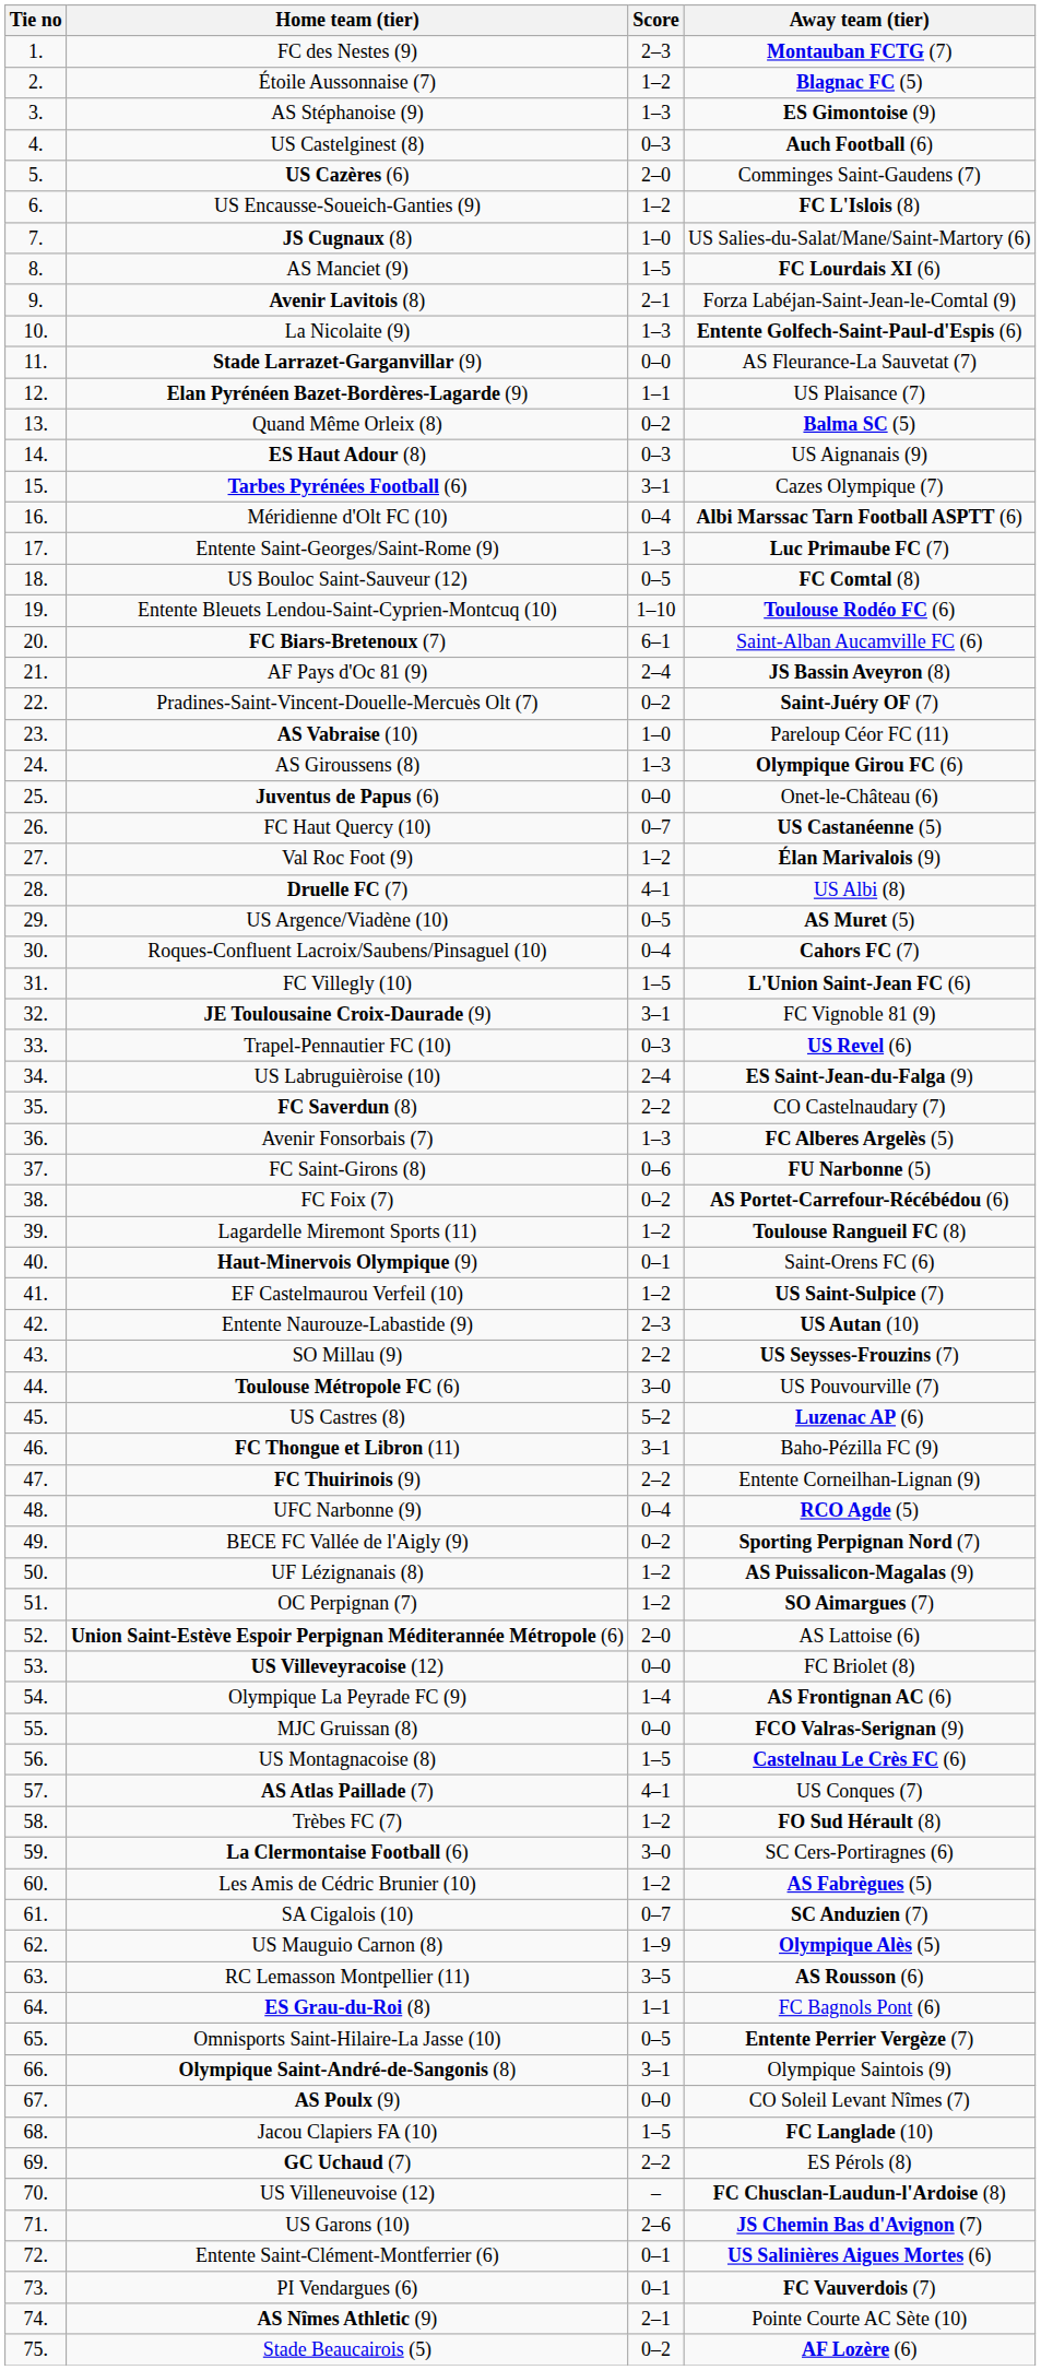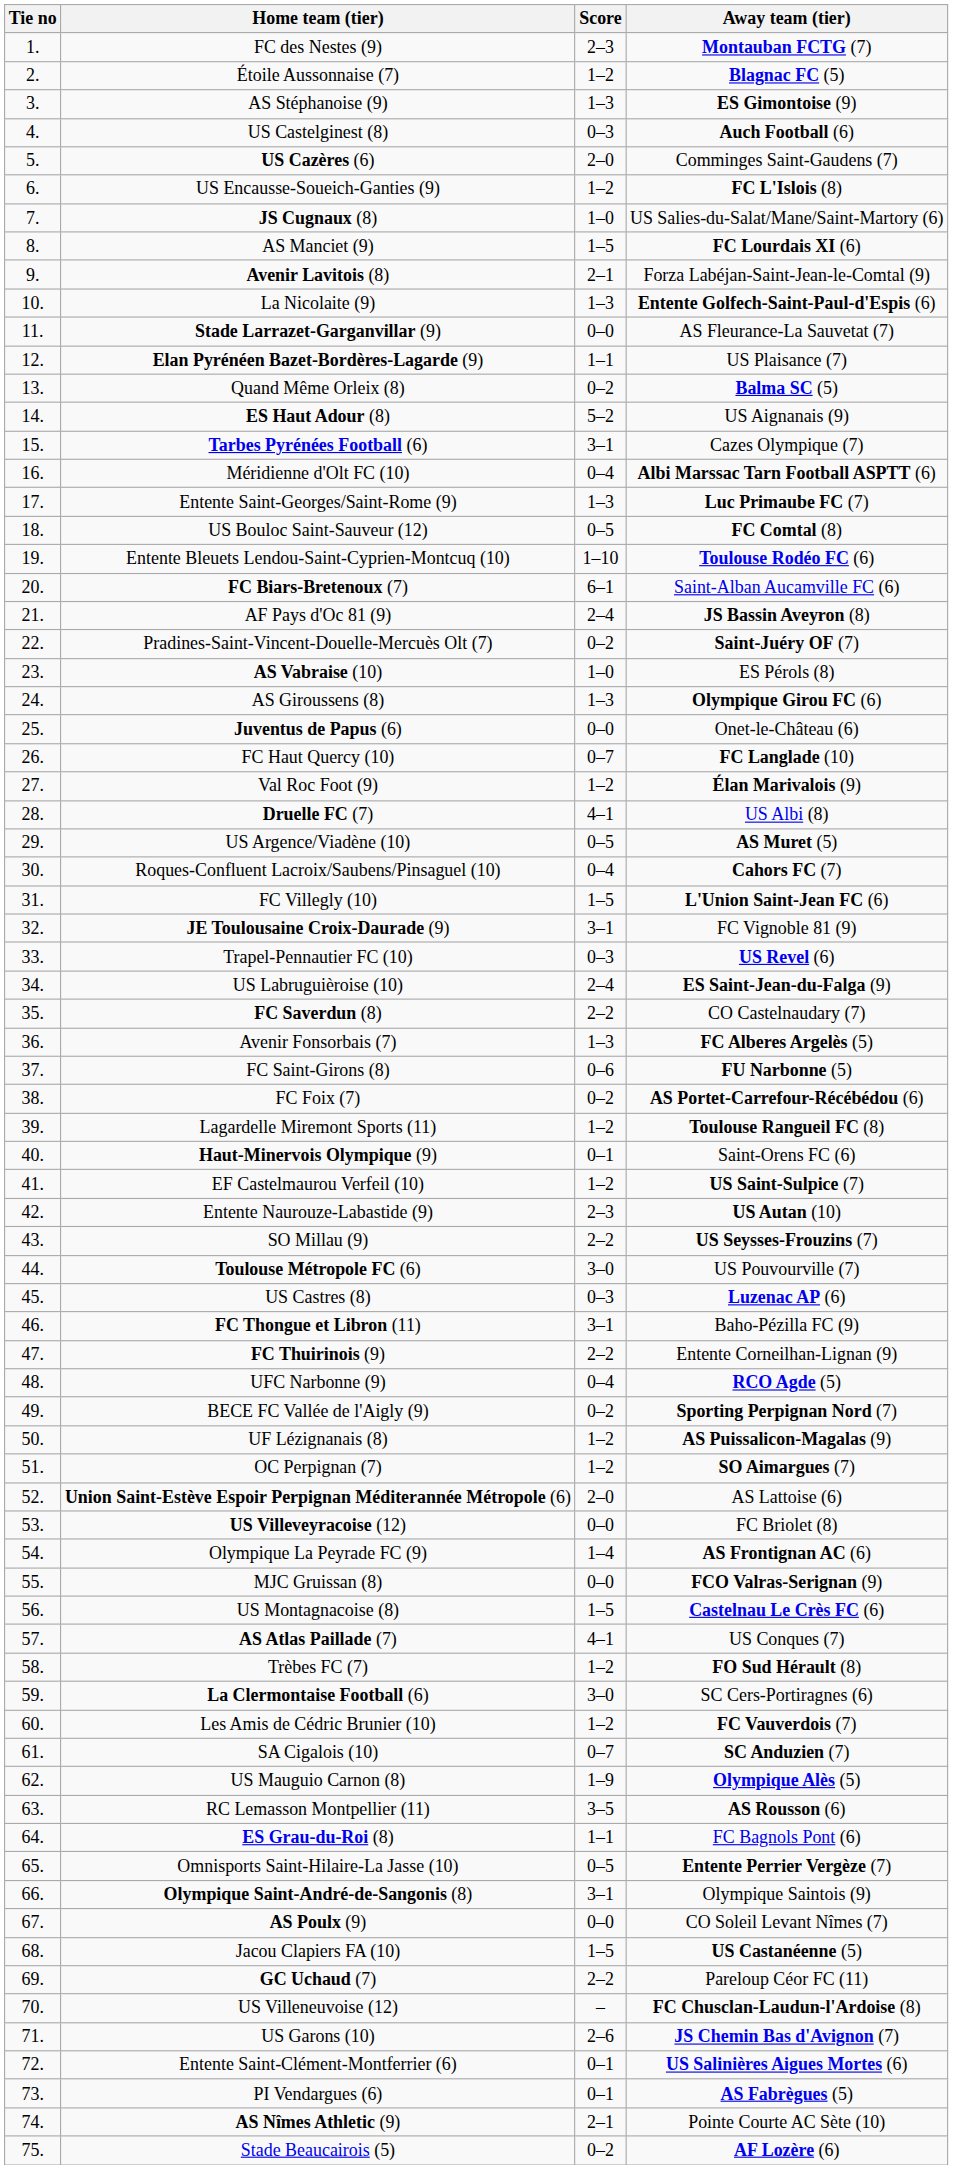 <table class="wikitable" style="text-align: center">
 <tr>
 <th>Tie no</th>
 <th>Home team (tier)</th>
 <th>Score</th>
 <th>Away team (tier)</th>
 </tr>
 <tr>
 <td>1.</td>
 <td>FC des Nestes (9)</td>
 <td>2–3</td>
 <td><strong><a href='#'>Montauban FCTG</a></strong> (7)</td>
 </tr>
 <tr>
 <td>2.</td>
 <td>Étoile Aussonnaise (7)</td>
 <td>1–2</td>
 <td><strong><a href='#'>Blagnac FC</a></strong> (5)</td>
 </tr>
 <tr>
 <td>3.</td>
 <td>AS Stéphanoise (9)</td>
 <td>1–3</td>
 <td><strong>ES Gimontoise</strong> (9)</td>
 </tr>
 <tr>
 <td>4.</td>
 <td>US Castelginest (8)</td>
 <td>0–3</td>
 <td><strong>Auch Football</strong> (6)</td>
 </tr>
 <tr>
 <td>5.</td>
 <td><strong>US Cazères</strong> (6)</td>
 <td>2–0</td>
 <td>Comminges Saint-Gaudens (7)</td>
 </tr>
 <tr>
 <td>6.</td>
 <td>US Encausse-Soueich-Ganties (9)</td>
 <td>1–2</td>
 <td><strong>FC L'Islois</strong> (8)</td>
 </tr>
 <tr>
 <td>7.</td>
 <td><strong>JS Cugnaux</strong> (8)</td>
 <td>1–0</td>
 <td>US Salies-du-Salat/Mane/Saint-Martory (6)</td>
 </tr>
 <tr>
 <td>8.</td>
 <td>AS Manciet (9)</td>
 <td>1–5</td>
 <td><strong>FC Lourdais XI</strong> (6)</td>
 </tr>
 <tr>
 <td>9.</td>
 <td><strong>Avenir Lavitois</strong> (8)</td>
 <td>2–1</td>
 <td>Forza Labéjan-Saint-Jean-le-Comtal (9)</td>
 </tr>
 <tr>
 <td>10.</td>
 <td>La Nicolaite (9)</td>
 <td>1–3</td>
 <td><strong>Entente Golfech-Saint-Paul-d'Espis</strong> (6)</td>
 </tr>
 <tr>
 <td>11.</td>
 <td><strong>Stade Larrazet-Garganvillar</strong> (9)</td>
 <td>0–0 </td>
 <td>AS Fleurance-La Sauvetat (7)</td>
 </tr>
 <tr>
 <td>12.</td>
 <td><strong>Elan Pyrénéen Bazet-Bordères-Lagarde</strong> (9)</td>
 <td>1–1 </td>
 <td>US Plaisance (7)</td>
 </tr>
 <tr>
 <td>13.</td>
 <td>Quand Même Orleix (8)</td>
 <td>0–2</td>
 <td><strong><a href='#'>Balma SC</a></strong> (5)</td>
 </tr>
 <tr>
 <td>14.</td>
 <td><strong>ES Haut Adour</strong> (8)</td>
-<td>0–3</td>
+<td>5–2</td>
 <td>US Aignanais (9)</td>
 </tr>
 <tr>
 <td>15.</td>
 <td><strong><a href='#'>Tarbes Pyrénées Football</a></strong> (6)</td>
 <td>3–1</td>
 <td>Cazes Olympique (7)</td>
 </tr>
 <tr>
 <td>16.</td>
 <td>Méridienne d'Olt FC (10)</td>
 <td>0–4</td>
 <td><strong>Albi Marssac Tarn Football ASPTT</strong> (6)</td>
 </tr>
 <tr>
 <td>17.</td>
 <td>Entente Saint-Georges/Saint-Rome (9)</td>
 <td>1–3</td>
 <td><strong>Luc Primaube FC</strong> (7)</td>
 </tr>
 <tr>
 <td>18.</td>
 <td>US Bouloc Saint-Sauveur (12)</td>
 <td>0–5</td>
 <td><strong>FC Comtal</strong> (8)</td>
 </tr>
 <tr>
 <td>19.</td>
 <td>Entente Bleuets Lendou-Saint-Cyprien-Montcuq (10)</td>
 <td>1–10</td>
 <td><strong><a href='#'>Toulouse Rodéo FC</a></strong> (6)</td>
 </tr>
 <tr>
 <td>20.</td>
 <td><strong>FC Biars-Bretenoux</strong> (7)</td>
 <td>6–1</td>
 <td><a href='#'>Saint-Alban Aucamville FC</a> (6)</td>
 </tr>
 <tr>
 <td>21.</td>
 <td>AF Pays d'Oc 81 (9)</td>
 <td>2–4</td>
 <td><strong>JS Bassin Aveyron</strong> (8)</td>
 </tr>
 <tr>
 <td>22.</td>
 <td>Pradines-Saint-Vincent-Douelle-Mercuès Olt (7)</td>
 <td>0–2</td>
 <td><strong>Saint-Juéry OF</strong> (7)</td>
 </tr>
 <tr>
 <td>23.</td>
 <td><strong>AS Vabraise</strong> (10)</td>
 <td>1–0</td>
-<td>Pareloup Céor FC (11)</td>
+<td>ES Pérols (8)</td>
 </tr>
 <tr>
 <td>24.</td>
 <td>AS Giroussens (8)</td>
 <td>1–3</td>
 <td><strong>Olympique Girou FC</strong> (6)</td>
 </tr>
 <tr>
 <td>25.</td>
 <td><strong>Juventus de Papus</strong> (6)</td>
 <td>0–0 </td>
 <td>Onet-le-Château (6)</td>
 </tr>
 <tr>
 <td>26.</td>
 <td>FC Haut Quercy (10)</td>
 <td>0–7</td>
-<td><strong>US Castanéenne</strong> (5)</td>
+<td><strong>FC Langlade</strong> (10)</td>
 </tr>
 <tr>
 <td>27.</td>
 <td>Val Roc Foot (9)</td>
 <td>1–2</td>
 <td><strong>Élan Marivalois</strong> (9)</td>
 </tr>
 <tr>
 <td>28.</td>
 <td><strong>Druelle FC</strong> (7)</td>
 <td>4–1</td>
 <td><a href='#'>US Albi</a> (8)</td>
 </tr>
 <tr>
 <td>29.</td>
 <td>US Argence/Viadène (10)</td>
 <td>0–5</td>
 <td><strong>AS Muret</strong> (5)</td>
 </tr>
 <tr>
 <td>30.</td>
 <td>Roques-Confluent Lacroix/Saubens/Pinsaguel (10)</td>
 <td>0–4</td>
 <td><strong>Cahors FC</strong> (7)</td>
 </tr>
 <tr>
 <td>31.</td>
 <td>FC Villegly (10)</td>
 <td>1–5</td>
 <td><strong>L'Union Saint-Jean FC</strong> (6)</td>
 </tr>
 <tr>
 <td>32.</td>
 <td><strong>JE Toulousaine Croix-Daurade</strong> (9)</td>
 <td>3–1</td>
 <td>FC Vignoble 81 (9)</td>
 </tr>
 <tr>
 <td>33.</td>
 <td>Trapel-Pennautier FC (10)</td>
 <td>0–3</td>
 <td><strong><a href='#'>US Revel</a></strong> (6)</td>
 </tr>
 <tr>
 <td>34.</td>
 <td>US Labruguièroise (10)</td>
 <td>2–4</td>
 <td><strong>ES Saint-Jean-du-Falga</strong> (9)</td>
 </tr>
 <tr>
 <td>35.</td>
 <td><strong>FC Saverdun</strong> (8)</td>
 <td>2–2 </td>
 <td>CO Castelnaudary (7)</td>
 </tr>
 <tr>
 <td>36.</td>
 <td>Avenir Fonsorbais (7)</td>
 <td>1–3</td>
 <td><strong>FC Alberes Argelès</strong> (5)</td>
 </tr>
 <tr>
 <td>37.</td>
 <td>FC Saint-Girons (8)</td>
 <td>0–6</td>
 <td><strong>FU Narbonne</strong> (5)</td>
 </tr>
 <tr>
 <td>38.</td>
 <td>FC Foix (7)</td>
 <td>0–2</td>
 <td><strong>AS Portet-Carrefour-Récébédou</strong> (6)</td>
 </tr>
 <tr>
 <td>39.</td>
 <td>Lagardelle Miremont Sports (11)</td>
 <td>1–2</td>
 <td><strong>Toulouse Rangueil FC</strong> (8)</td>
 </tr>
 <tr>
 <td>40.</td>
 <td><strong>Haut-Minervois Olympique</strong> (9)</td>
 <td>0–1</td>
 <td>Saint-Orens FC (6)</td>
 </tr>
 <tr>
 <td>41.</td>
 <td>EF Castelmaurou Verfeil (10)</td>
 <td>1–2</td>
 <td><strong>US Saint-Sulpice</strong> (7)</td>
 </tr>
 <tr>
 <td>42.</td>
 <td>Entente Naurouze-Labastide (9)</td>
 <td>2–3</td>
 <td><strong>US Autan</strong> (10)</td>
 </tr>
 <tr>
 <td>43.</td>
 <td>SO Millau (9)</td>
 <td>2–2 </td>
 <td><strong>US Seysses-Frouzins</strong> (7)</td>
 </tr>
 <tr>
 <td>44.</td>
 <td><strong>Toulouse Métropole FC</strong> (6)</td>
 <td>3–0</td>
 <td>US Pouvourville (7)</td>
 </tr>
 <tr>
 <td>45.</td>
 <td>US Castres (8)</td>
-<td>5–2</td>
+<td>0–3</td>
 <td><strong><a href='#'>Luzenac AP</a></strong> (6)</td>
 </tr>
 <tr>
 <td>46.</td>
 <td><strong>FC Thongue et Libron</strong> (11)</td>
 <td>3–1</td>
 <td>Baho-Pézilla FC (9)</td>
 </tr>
 <tr>
 <td>47.</td>
 <td><strong>FC Thuirinois</strong> (9)</td>
 <td>2–2 </td>
 <td>Entente Corneilhan-Lignan (9)</td>
 </tr>
 <tr>
 <td>48.</td>
 <td>UFC Narbonne (9)</td>
 <td>0–4</td>
 <td><strong><a href='#'>RCO Agde</a></strong> (5)</td>
 </tr>
 <tr>
 <td>49.</td>
 <td>BECE FC Vallée de l'Aigly (9)</td>
 <td>0–2</td>
 <td><strong>Sporting Perpignan Nord</strong> (7)</td>
 </tr>
 <tr>
 <td>50.</td>
 <td>UF Lézignanais (8)</td>
 <td>1–2</td>
 <td><strong>AS Puissalicon-Magalas</strong> (9)</td>
 </tr>
 <tr>
 <td>51.</td>
 <td>OC Perpignan (7)</td>
 <td>1–2</td>
 <td><strong>SO Aimargues</strong> (7)</td>
 </tr>
 <tr>
 <td>52.</td>
 <td><strong>Union Saint-Estève Espoir Perpignan Méditerannée Métropole</strong> (6)</td>
 <td>2–0</td>
 <td>AS Lattoise (6)</td>
 </tr>
 <tr>
 <td>53.</td>
 <td><strong>US Villeveyracoise</strong> (12)</td>
 <td>0–0 </td>
 <td>FC Briolet (8)</td>
 </tr>
 <tr>
 <td>54.</td>
 <td>Olympique La Peyrade FC (9)</td>
 <td>1–4</td>
 <td><strong>AS Frontignan AC</strong> (6)</td>
 </tr>
 <tr>
 <td>55.</td>
 <td>MJC Gruissan (8)</td>
 <td>0–0 </td>
 <td><strong>FCO Valras-Serignan</strong> (9)</td>
 </tr>
 <tr>
 <td>56.</td>
 <td>US Montagnacoise (8)</td>
 <td>1–5</td>
 <td><strong><a href='#'>Castelnau Le Crès FC</a></strong> (6)</td>
 </tr>
 <tr>
 <td>57.</td>
 <td><strong>AS Atlas Paillade</strong> (7)</td>
 <td>4–1</td>
 <td>US Conques (7)</td>
 </tr>
 <tr>
 <td>58.</td>
 <td>Trèbes FC (7)</td>
 <td>1–2</td>
 <td><strong>FO Sud Hérault</strong> (8)</td>
 </tr>
 <tr>
 <td>59.</td>
 <td><strong>La Clermontaise Football</strong> (6)</td>
 <td>3–0</td>
 <td>SC Cers-Portiragnes (6)</td>
 </tr>
 <tr>
 <td>60.</td>
 <td>Les Amis de Cédric Brunier (10)</td>
 <td>1–2</td>
-<td><strong><a href='#'>AS Fabrègues</a></strong> (5)</td>
+<td><strong>FC Vauverdois</strong> (7)</td>
 </tr>
 <tr>
 <td>61.</td>
 <td>SA Cigalois (10)</td>
 <td>0–7</td>
 <td><strong>SC Anduzien</strong> (7)</td>
 </tr>
 <tr>
 <td>62.</td>
 <td>US Mauguio Carnon (8)</td>
 <td>1–9</td>
 <td><strong><a href='#'>Olympique Alès</a></strong> (5)</td>
 </tr>
 <tr>
 <td>63.</td>
 <td>RC Lemasson Montpellier (11)</td>
 <td>3–5</td>
 <td><strong>AS Rousson</strong> (6)</td>
 </tr>
 <tr>
 <td>64.</td>
 <td><strong><a href='#'>ES Grau-du-Roi</a></strong> (8)</td>
 <td>1–1 </td>
 <td><a href='#'>FC Bagnols Pont</a> (6)</td>
 </tr>
 <tr>
 <td>65.</td>
 <td>Omnisports Saint-Hilaire-La Jasse (10)</td>
 <td>0–5</td>
 <td><strong>Entente Perrier Vergèze</strong> (7)</td>
 </tr>
 <tr>
 <td>66.</td>
 <td><strong>Olympique Saint-André-de-Sangonis</strong> (8)</td>
 <td>3–1</td>
 <td>Olympique Saintois (9)</td>
 </tr>
 <tr>
 <td>67.</td>
 <td><strong>AS Poulx</strong> (9)</td>
 <td>0–0 </td>
 <td>CO Soleil Levant Nîmes (7)</td>
 </tr>
 <tr>
 <td>68.</td>
 <td>Jacou Clapiers FA (10)</td>
 <td>1–5</td>
-<td><strong>FC Langlade</strong> (10)</td>
+<td><strong>US Castanéenne</strong> (5)</td>
 </tr>
 <tr>
 <td>69.</td>
 <td><strong>GC Uchaud</strong> (7)</td>
 <td>2–2 </td>
-<td>ES Pérols (8)</td>
+<td>Pareloup Céor FC (11)</td>
 </tr>
 <tr>
 <td>70.</td>
 <td>US Villeneuvoise (12)</td>
 <td>–</td>
 <td><strong>FC Chusclan-Laudun-l'Ardoise</strong> (8)</td>
 </tr>
 <tr>
 <td>71.</td>
 <td>US Garons (10)</td>
 <td>2–6</td>
 <td><strong><a href='#'>JS Chemin Bas d'Avignon</a></strong> (7)</td>
 </tr>
 <tr>
 <td>72.</td>
 <td>Entente Saint-Clément-Montferrier (6)</td>
 <td>0–1</td>
 <td><strong><a href='#'>US Salinières Aigues Mortes</a></strong> (6)</td>
 </tr>
 <tr>
 <td>73.</td>
 <td>PI Vendargues (6)</td>
 <td>0–1</td>
-<td><strong>FC Vauverdois</strong> (7)</td>
+<td><strong><a href='#'>AS Fabrègues</a></strong> (5)</td>
 </tr>
 <tr>
 <td>74.</td>
 <td><strong>AS Nîmes Athletic</strong> (9)</td>
 <td>2–1</td>
 <td>Pointe Courte AC Sète (10)</td>
 </tr>
 <tr>
 <td>75.</td>
 <td><a href='#'>Stade Beaucairois</a> (5)</td>
 <td>0–2</td>
 <td><strong><a href='#'>AF Lozère</a></strong> (6)</td>
 </tr>
 </table>
